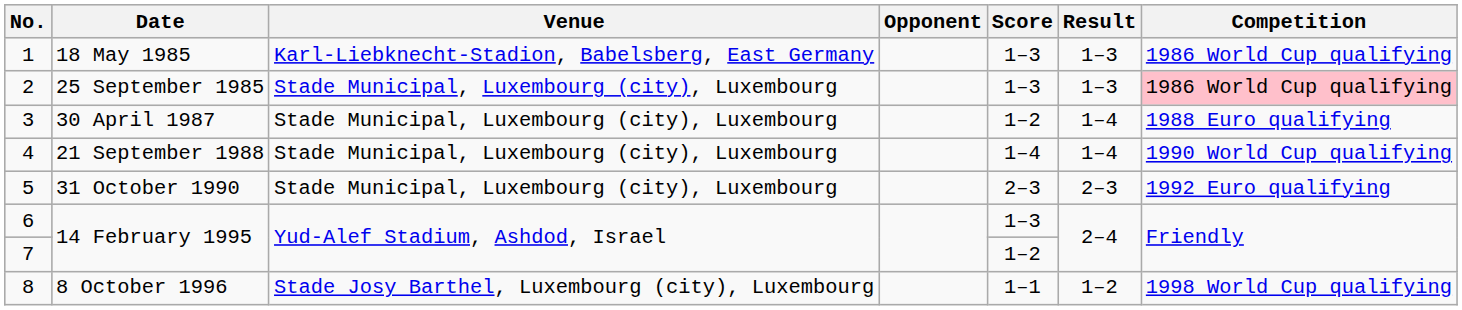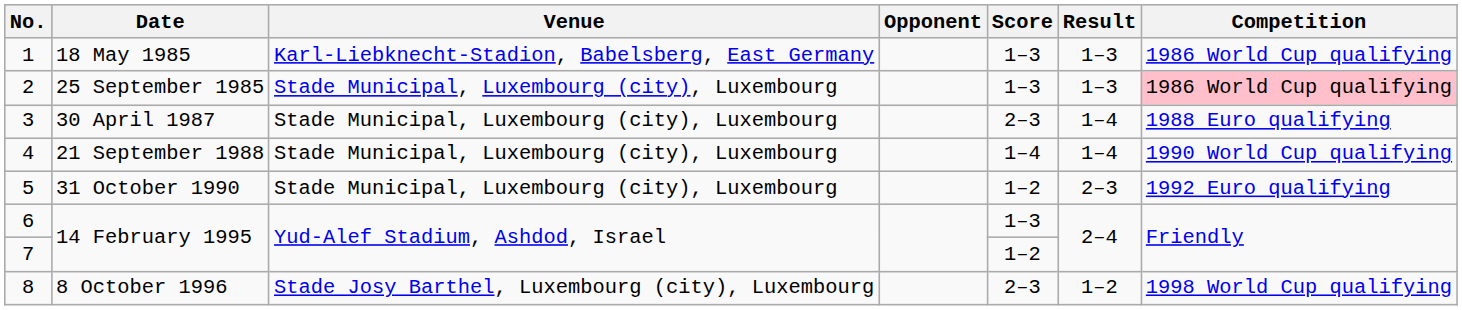 <table class="wikitable sortable">
 <tr>
 <th scope="col">No.</th>
 <th scope="col">Date</th>
 <th scope="col">Venue</th>
 <th scope="col">Opponent</th>
 <th scope="col">Score</th>
 <th scope="col">Result</th>
 <th scope="col">Competition</th>
 </tr>
 <tr>
 <td style="text-align:center">1</td>
 <td>18 May 1985</td>
 <td><a href='#'>Karl-Liebknecht-Stadion</a>, <a href='#'>Babelsberg</a>, <a href='#'>East Germany</a></td>
 <td></td>
 <td style="text-align:center">1–3</td>
 <td style="text-align:center">1–3</td>
 <td><a href='#'>1986 World Cup qualifying</a></td>
 </tr>
 <tr>
 <td style="text-align:center">2</td>
 <td>25 September 1985</td>
 <td><a href='#'>Stade Municipal</a>, <a href='#'>Luxembourg (city)</a>, Luxembourg</td>
 <td></td>
 <td style="text-align:center">1–3</td>
 <td style="text-align:center">1–3</td>
 <td style="background: pink;">1986 World Cup qualifying</td>
 </tr>
 <tr>
 <td style="text-align:center">3</td>
 <td>30 April 1987</td>
 <td>Stade Municipal, Luxembourg (city), Luxembourg</td>
 <td></td>
-<td style="text-align:center">1–2</td>
+<td style="text-align:center">2–3</td>
 <td style="text-align:center">1–4</td>
 <td><a href='#'>1988 Euro qualifying</a></td>
 </tr>
 <tr>
 <td style="text-align:center">4</td>
 <td>21 September 1988</td>
 <td>Stade Municipal, Luxembourg (city), Luxembourg</td>
 <td></td>
 <td style="text-align:center">1–4</td>
 <td style="text-align:center">1–4</td>
 <td><a href='#'>1990 World Cup qualifying</a></td>
 </tr>
 <tr>
 <td style="text-align:center">5</td>
 <td>31 October 1990</td>
 <td>Stade Municipal, Luxembourg (city), Luxembourg</td>
 <td></td>
-<td style="text-align:center">2–3</td>
+<td style="text-align:center">1–2</td>
 <td style="text-align:center">2–3</td>
 <td><a href='#'>1992 Euro qualifying</a></td>
 </tr>
 <tr>
 <td style="text-align:center">6</td>
 <td rowspan="2">14 February 1995</td>
 <td rowspan="2"><a href='#'>Yud-Alef Stadium</a>, <a href='#'>Ashdod</a>, Israel</td>
 <td rowspan="2"></td>
 <td style="text-align:center">1–3</td>
 <td rowspan="2" style="text-align:center">2–4</td>
 <td rowspan="2"><a href='#'>Friendly</a></td>
 </tr>
 <tr>
 <td style="text-align:center">7</td>
 <td style="text-align:center">1–2</td>
 </tr>
 <tr>
 <td style="text-align:center">8</td>
 <td>8 October 1996</td>
 <td><a href='#'>Stade Josy Barthel</a>, Luxembourg (city), Luxembourg</td>
 <td></td>
-<td style="text-align:center">1–1</td>
+<td style="text-align:center">2–3</td>
 <td style="text-align:center">1–2</td>
 <td><a href='#'>1998 World Cup qualifying</a></td>
 </tr>
 </table>
